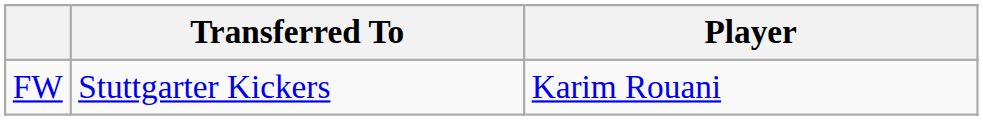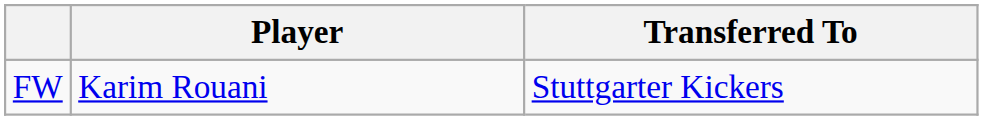 <table class="wikitable plainrowheaders sortable" style="font-size:95%">
 <tr>
 <th></th>
+<th scope="col" style="width:200px;">Player</th>
 <th scope="col" style="width:200px;">Transferred To</th>
-<th scope="col" style="width:200px;">Player</th>
 </tr>
 <tr>
 <td align="left"><a href='#'>FW</a></td>
+<td align="left"> <a href='#'>Karim Rouani</a></td>
 <td align="left"> <a href='#'>Stuttgarter Kickers</a></td>
-<td align="left"> <a href='#'>Karim Rouani</a></td>
 </tr>
 </table>
